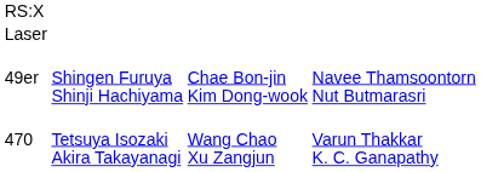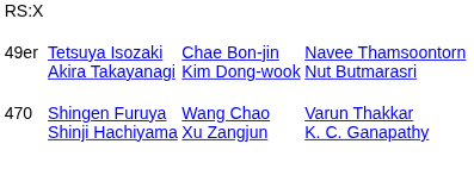 <table>
 <tr>
 <td>RS:X<br></td>
 <td></td>
 <td></td>
 <td></td>
 </tr>
 <tr>
-<td>Laser<br></td>
-<td></td>
-<td></td>
-<td></td>
-</tr>
-<tr>
 <td>49er<br></td>
-<td><br><a href='#'>Shingen Furuya</a><br><a href='#'>Shinji Hachiyama</a></td>
+<td><br><a href='#'>Tetsuya Isozaki</a><br><a href='#'>Akira Takayanagi</a></td>
 <td><br><a href='#'>Chae Bon-jin</a><br><a href='#'>Kim Dong-wook</a></td>
 <td><br><a href='#'>Navee Thamsoontorn</a><br><a href='#'>Nut Butmarasri</a></td>
 </tr>
 <tr>
 <td>470<br></td>
-<td><br><a href='#'>Tetsuya Isozaki</a><br><a href='#'>Akira Takayanagi</a></td>
+<td><br><a href='#'>Shingen Furuya</a><br><a href='#'>Shinji Hachiyama</a></td>
 <td><br><a href='#'>Wang Chao</a><br><a href='#'>Xu Zangjun</a></td>
 <td><br><a href='#'>Varun Thakkar</a><br><a href='#'>K. C. Ganapathy</a></td>
 </tr>
 </table>
